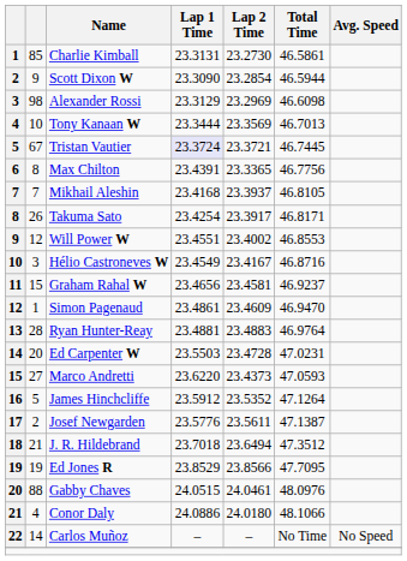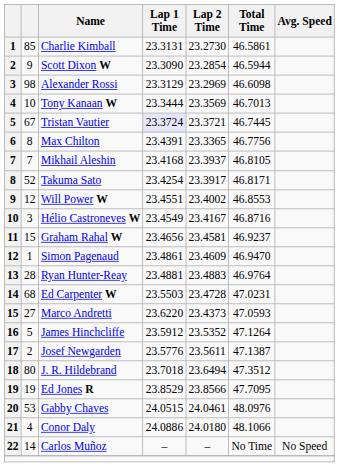 <table class="wikitable sortable" style="text-align:center; font-size: 95%;">
 <tr>
 <th scope="col"></th>
 <th scope="col"></th>
 <th scope="col">Name</th>
 <th scope="col">Lap 1<br>Time</th>
 <th scope="col">Lap 2<br>Time</th>
 <th scope="col">Total<br>Time</th>
 <th scope="col">Avg. Speed</th>
 </tr>
 <tr>
 <th scope="row">1</th>
 <td>85</td>
 <td align="left"> <a href='#'>Charlie Kimball</a></td>
 <td>23.3131</td>
 <td>23.2730</td>
 <td>46.5861</td>
 <td></td>
 </tr>
 <tr>
 <th scope="row">2</th>
 <td>9</td>
 <td align="left"> <a href='#'>Scott Dixon</a> <strong><span>W</span></strong></td>
 <td>23.3090</td>
 <td>23.2854</td>
 <td>46.5944</td>
 <td></td>
 </tr>
 <tr>
 <th scope="row">3</th>
 <td>98</td>
 <td align="left"> <a href='#'>Alexander Rossi</a></td>
 <td>23.3129</td>
 <td>23.2969</td>
 <td>46.6098</td>
 <td></td>
 </tr>
 <tr>
 <th scope="row">4</th>
 <td>10</td>
 <td align="left"> <a href='#'>Tony Kanaan</a>  <strong><span>W</span></strong></td>
 <td>23.3444</td>
 <td>23.3569</td>
 <td>46.7013</td>
 <td></td>
 </tr>
 <tr>
 <th scope="row">5</th>
 <td>67</td>
 <td align="left"> <a href='#'>Tristan Vautier</a></td>
 <td style="background: lavender;">23.3724</td>
 <td>23.3721</td>
 <td>46.7445</td>
 <td></td>
 </tr>
 <tr>
 <th scope="row">6</th>
 <td>8</td>
 <td align="left"> <a href='#'>Max Chilton</a></td>
 <td>23.4391</td>
 <td>23.3365</td>
 <td>46.7756</td>
 <td></td>
 </tr>
 <tr>
 <th scope="row">7</th>
 <td>7</td>
 <td align="left"> <a href='#'>Mikhail Aleshin</a></td>
 <td>23.4168</td>
 <td>23.3937</td>
 <td>46.8105</td>
 <td></td>
 </tr>
 <tr>
 <th scope="row">8</th>
-<td>26</td>
+<td>52</td>
 <td align="left"> <a href='#'>Takuma Sato</a></td>
 <td>23.4254</td>
 <td>23.3917</td>
 <td>46.8171</td>
 <td></td>
 </tr>
 <tr>
 <th scope="row">9</th>
 <td>12</td>
 <td align="left"> <a href='#'>Will Power</a> <strong><span>W</span></strong></td>
 <td>23.4551</td>
 <td>23.4002</td>
 <td>46.8553</td>
 <td></td>
 </tr>
 <tr>
 <th scope="row">10</th>
 <td>3</td>
 <td align="left"> <a href='#'>Hélio Castroneves</a> <strong><span>W</span></strong></td>
 <td>23.4549</td>
 <td>23.4167</td>
 <td>46.8716</td>
 <td></td>
 </tr>
 <tr>
 <th scope="row">11</th>
 <td>15</td>
 <td align="left"> <a href='#'>Graham Rahal</a> <strong><span>W</span></strong></td>
 <td>23.4656</td>
 <td>23.4581</td>
 <td>46.9237</td>
 <td></td>
 </tr>
 <tr>
 <th scope="row">12</th>
 <td>1</td>
 <td align="left"> <a href='#'>Simon Pagenaud</a></td>
 <td>23.4861</td>
 <td>23.4609</td>
 <td>46.9470</td>
 <td></td>
 </tr>
 <tr>
 <th scope="row">13</th>
 <td>28</td>
 <td align="left"> <a href='#'>Ryan Hunter-Reay</a></td>
 <td>23.4881</td>
 <td>23.4883</td>
 <td>46.9764</td>
 <td></td>
 </tr>
 <tr>
 <th scope="row">14</th>
-<td>20</td>
+<td>68</td>
 <td align="left"> <a href='#'>Ed Carpenter</a> <strong><span>W</span></strong></td>
 <td>23.5503</td>
 <td>23.4728</td>
 <td>47.0231</td>
 <td></td>
 </tr>
 <tr>
 <th scope="row">15</th>
 <td>27</td>
 <td align="left"> <a href='#'>Marco Andretti</a></td>
 <td>23.6220</td>
 <td>23.4373</td>
 <td>47.0593</td>
 <td></td>
 </tr>
 <tr>
 <th scope="row">16</th>
 <td>5</td>
 <td align="left"> <a href='#'>James Hinchcliffe</a></td>
 <td>23.5912</td>
 <td>23.5352</td>
 <td>47.1264</td>
 <td></td>
 </tr>
 <tr>
 <th scope="row">17</th>
 <td>2</td>
 <td align="left"> <a href='#'>Josef Newgarden</a></td>
 <td>23.5776</td>
 <td>23.5611</td>
 <td>47.1387</td>
 <td></td>
 </tr>
 <tr>
 <th scope="row">18</th>
-<td>21</td>
+<td>80</td>
 <td align="left"> <a href='#'>J. R. Hildebrand</a></td>
 <td>23.7018</td>
 <td>23.6494</td>
 <td>47.3512</td>
 <td></td>
 </tr>
 <tr>
 <th scope="row">19</th>
 <td>19</td>
 <td align="left"> <a href='#'>Ed Jones</a> <strong><span>R</span></strong></td>
 <td>23.8529</td>
 <td>23.8566</td>
 <td>47.7095</td>
 <td></td>
 </tr>
 <tr>
 <th scope="row">20</th>
-<td>88</td>
+<td>53</td>
 <td align="left"> <a href='#'>Gabby Chaves</a></td>
 <td>24.0515</td>
 <td>24.0461</td>
 <td>48.0976</td>
 <td></td>
 </tr>
 <tr>
 <th scope="row">21</th>
 <td>4</td>
 <td align="left"> <a href='#'>Conor Daly</a></td>
 <td>24.0886</td>
 <td>24.0180</td>
 <td>48.1066</td>
 <td></td>
 </tr>
 <tr>
 <th scope="row">22</th>
 <td>14</td>
 <td align="left"> <a href='#'>Carlos Muñoz</a></td>
 <td>–</td>
 <td>–</td>
 <td>No Time</td>
 <td>No Speed</td>
 </tr>
 <tr>
 </tr>
 <tr class="sortbottom">
 <td colspan="11"></td>
 </tr>
 </table>
